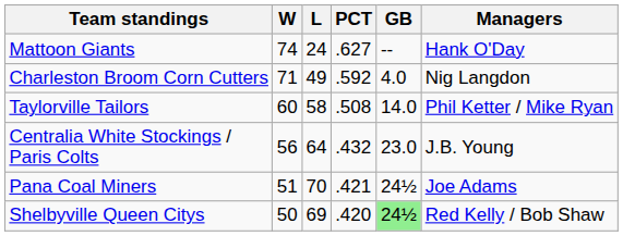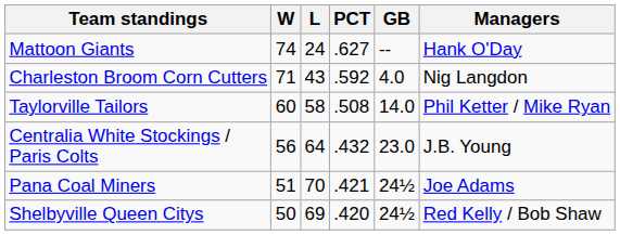 <table class="wikitable">
 <tr>
 <th>Team standings</th>
 <th>W</th>
 <th>L</th>
 <th>PCT</th>
 <th>GB</th>
 <th>Managers</th>
 </tr>
 <tr>
 <td><a href='#'>Mattoon Giants</a></td>
 <td>74</td>
 <td>24</td>
 <td>.627</td>
 <td>--</td>
 <td><a href='#'>Hank O'Day</a></td>
 </tr>
 <tr>
 <td><a href='#'>Charleston Broom Corn Cutters</a></td>
 <td>71</td>
-<td>49</td>
+<td>43</td>
 <td>.592</td>
 <td>4.0</td>
 <td>Nig Langdon</td>
 </tr>
 <tr>
 <td><a href='#'>Taylorville Tailors</a></td>
 <td>60</td>
 <td>58</td>
 <td>.508</td>
 <td>14.0</td>
 <td><a href='#'>Phil Ketter</a> / <a href='#'>Mike Ryan</a></td>
 </tr>
 <tr>
 <td><a href='#'>Centralia White Stockings</a> /<br><a href='#'>Paris Colts</a></td>
 <td>56</td>
 <td>64</td>
 <td>.432</td>
 <td>23.0</td>
 <td>J.B. Young</td>
 </tr>
 <tr>
 <td><a href='#'>Pana Coal Miners</a></td>
 <td>51</td>
 <td>70</td>
 <td>.421</td>
 <td>24½</td>
 <td><a href='#'>Joe Adams</a></td>
 </tr>
 <tr>
 <td><a href='#'>Shelbyville Queen Citys</a></td>
 <td>50</td>
 <td>69</td>
 <td>.420</td>
-<td style="background: lightgreen;">24½</td>
+<td>24½</td>
 <td><a href='#'>Red Kelly</a> / Bob Shaw</td>
 </tr>
 </table>
